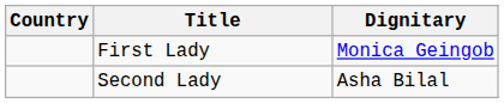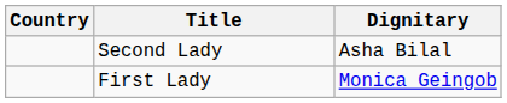 <table class="wikitable sortable">
 <tr>
 <th>Country</th>
 <th width="160px">Title</th>
 <th>Dignitary</th>
 </tr>
 <tr>
 <td></td>
+<td>Second Lady</td>
+<td>Asha Bilal</td>
+</tr>
+<tr>
+<td></td>
 <td>First Lady</td>
 <td><a href='#'>Monica Geingob</a></td>
 </tr>
-<tr>
-<td></td>
-<td>Second Lady</td>
-<td>Asha Bilal</td>
-</tr>
 </table>
